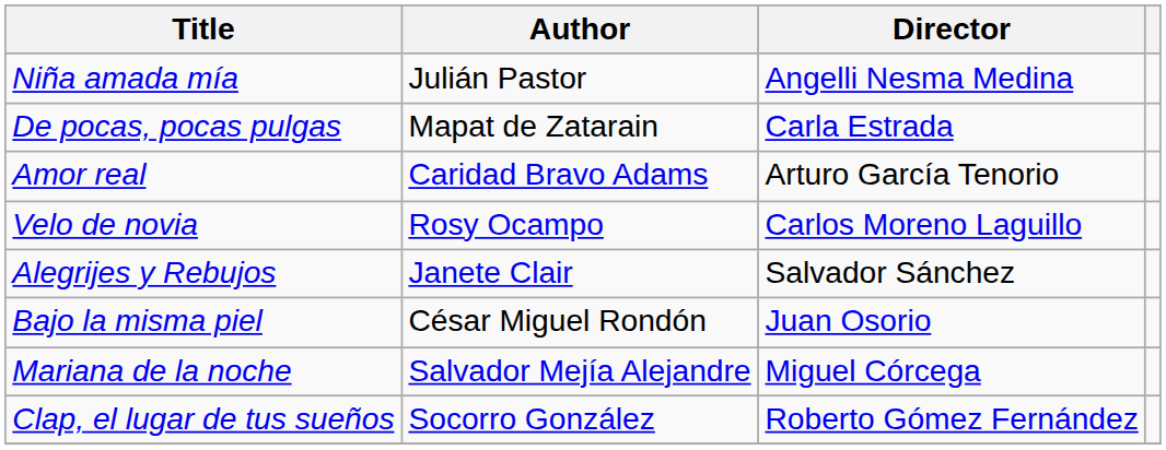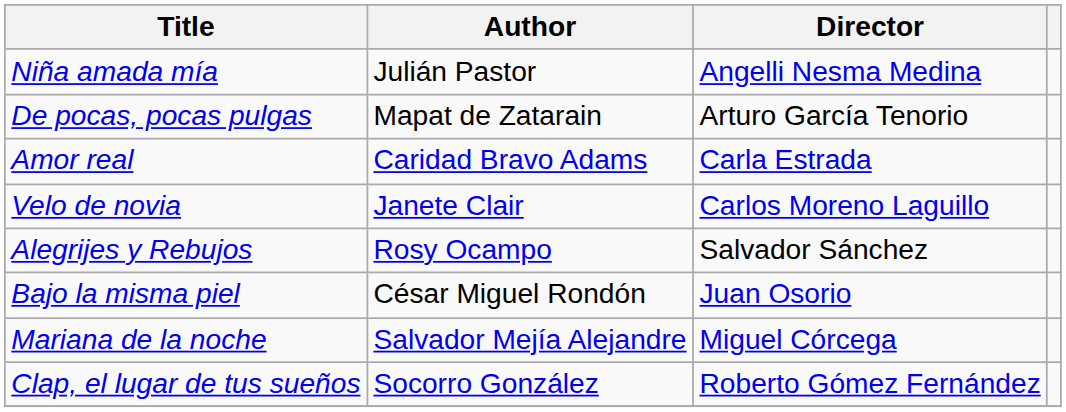 <table class="wikitable sortable">
 <tr>
 <th>Title</th>
 <th>Author</th>
 <th>Director</th>
 <th></th>
 </tr>
 <tr>
 <td><em><a href='#'>Niña amada mía</a></em></td>
 <td>Julián Pastor</td>
 <td><a href='#'>Angelli Nesma Medina</a></td>
 <td></td>
 </tr>
 <tr>
 <td><em><a href='#'>De pocas, pocas pulgas</a></em></td>
 <td>Mapat de Zatarain</td>
-<td><a href='#'>Carla Estrada</a></td>
+<td>Arturo García Tenorio</td>
 <td></td>
 </tr>
 <tr>
 <td><em><a href='#'>Amor real</a></em></td>
 <td><a href='#'>Caridad Bravo Adams</a></td>
-<td>Arturo García Tenorio</td>
+<td><a href='#'>Carla Estrada</a></td>
 <td></td>
 </tr>
 <tr>
 <td><em><a href='#'>Velo de novia</a></em></td>
-<td><a href='#'>Rosy Ocampo</a></td>
+<td><a href='#'>Janete Clair</a></td>
 <td><a href='#'>Carlos Moreno Laguillo</a></td>
 <td></td>
 </tr>
 <tr>
 <td><em><a href='#'>Alegrijes y Rebujos</a></em></td>
-<td><a href='#'>Janete Clair</a></td>
+<td><a href='#'>Rosy Ocampo</a></td>
 <td>Salvador Sánchez</td>
 <td></td>
 </tr>
 <tr>
 <td><em><a href='#'>Bajo la misma piel</a></em></td>
 <td>César Miguel Rondón</td>
 <td><a href='#'>Juan Osorio</a></td>
 <td></td>
 </tr>
 <tr>
 <td><em><a href='#'>Mariana de la noche</a></em></td>
 <td><a href='#'>Salvador Mejía Alejandre</a></td>
 <td><a href='#'>Miguel Córcega</a></td>
 <td></td>
 </tr>
 <tr>
 <td><em><a href='#'>Clap, el lugar de tus sueños</a></em></td>
 <td><a href='#'>Socorro González</a></td>
 <td><a href='#'>Roberto Gómez Fernández</a></td>
 <td></td>
 </tr>
 <tr>
 </tr>
 </table>
